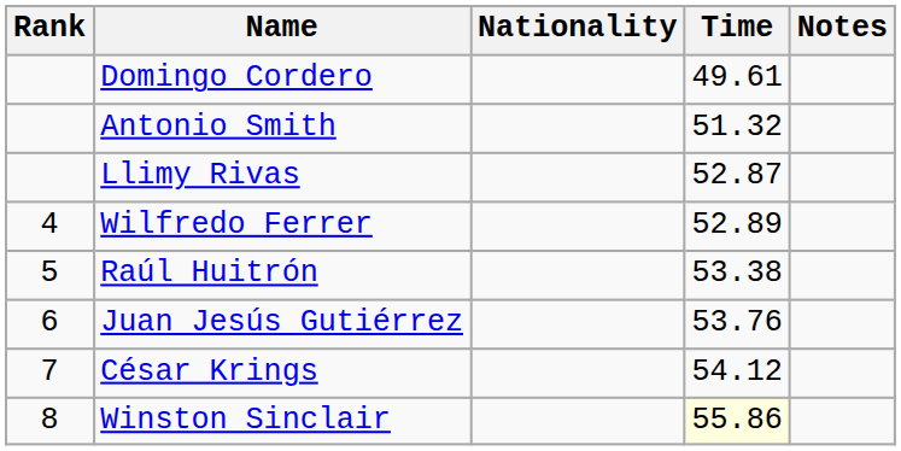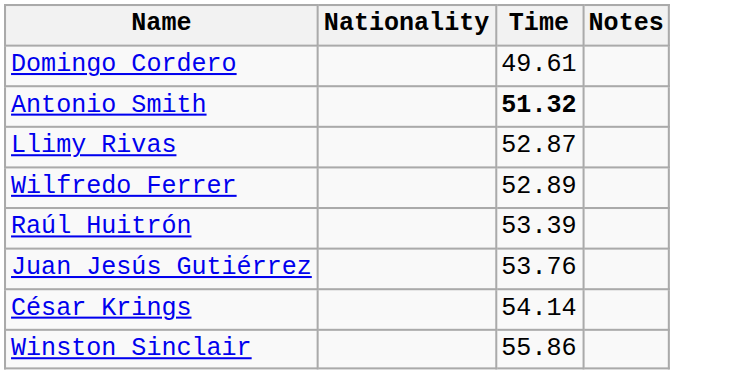 <table class="wikitable sortable" style="text-align:center;font-size:95%">
 <tr>
-<th>Rank</th>
 <th>Name</th>
 <th>Nationality</th>
 <th>Time</th>
 <th>Notes</th>
 </tr>
 <tr>
-<td></td>
 <td align=left><a href='#'>Domingo Cordero</a></td>
 <td align=left></td>
 <td>49.61</td>
 <td></td>
 </tr>
 <tr>
-<td></td>
 <td align=left><a href='#'>Antonio Smith</a></td>
 <td align=left></td>
-<td>51.32</td>
+<td><strong>51.32</strong></td>
 <td></td>
 </tr>
 <tr>
-<td></td>
 <td align=left><a href='#'>Llimy Rivas</a></td>
 <td align=left></td>
 <td>52.87</td>
 <td></td>
 </tr>
 <tr>
-<td>4</td>
 <td align=left><a href='#'>Wilfredo Ferrer</a></td>
 <td align=left></td>
 <td>52.89</td>
 <td></td>
 </tr>
 <tr>
-<td>5</td>
 <td align=left><a href='#'>Raúl Huitrón</a></td>
 <td align=left></td>
-<td>53.38</td>
+<td>53.39</td>
 <td></td>
 </tr>
 <tr>
-<td>6</td>
 <td align=left><a href='#'>Juan Jesús Gutiérrez</a></td>
 <td align=left></td>
 <td>53.76</td>
 <td></td>
 </tr>
 <tr>
-<td>7</td>
 <td align=left><a href='#'>César Krings</a></td>
 <td align=left></td>
-<td>54.12</td>
+<td>54.14</td>
 <td></td>
 </tr>
 <tr>
-<td>8</td>
 <td align=left><a href='#'>Winston Sinclair</a></td>
 <td align=left></td>
-<td style="background: lightyellow;">55.86</td>
+<td>55.86</td>
 <td></td>
 </tr>
 </table>
